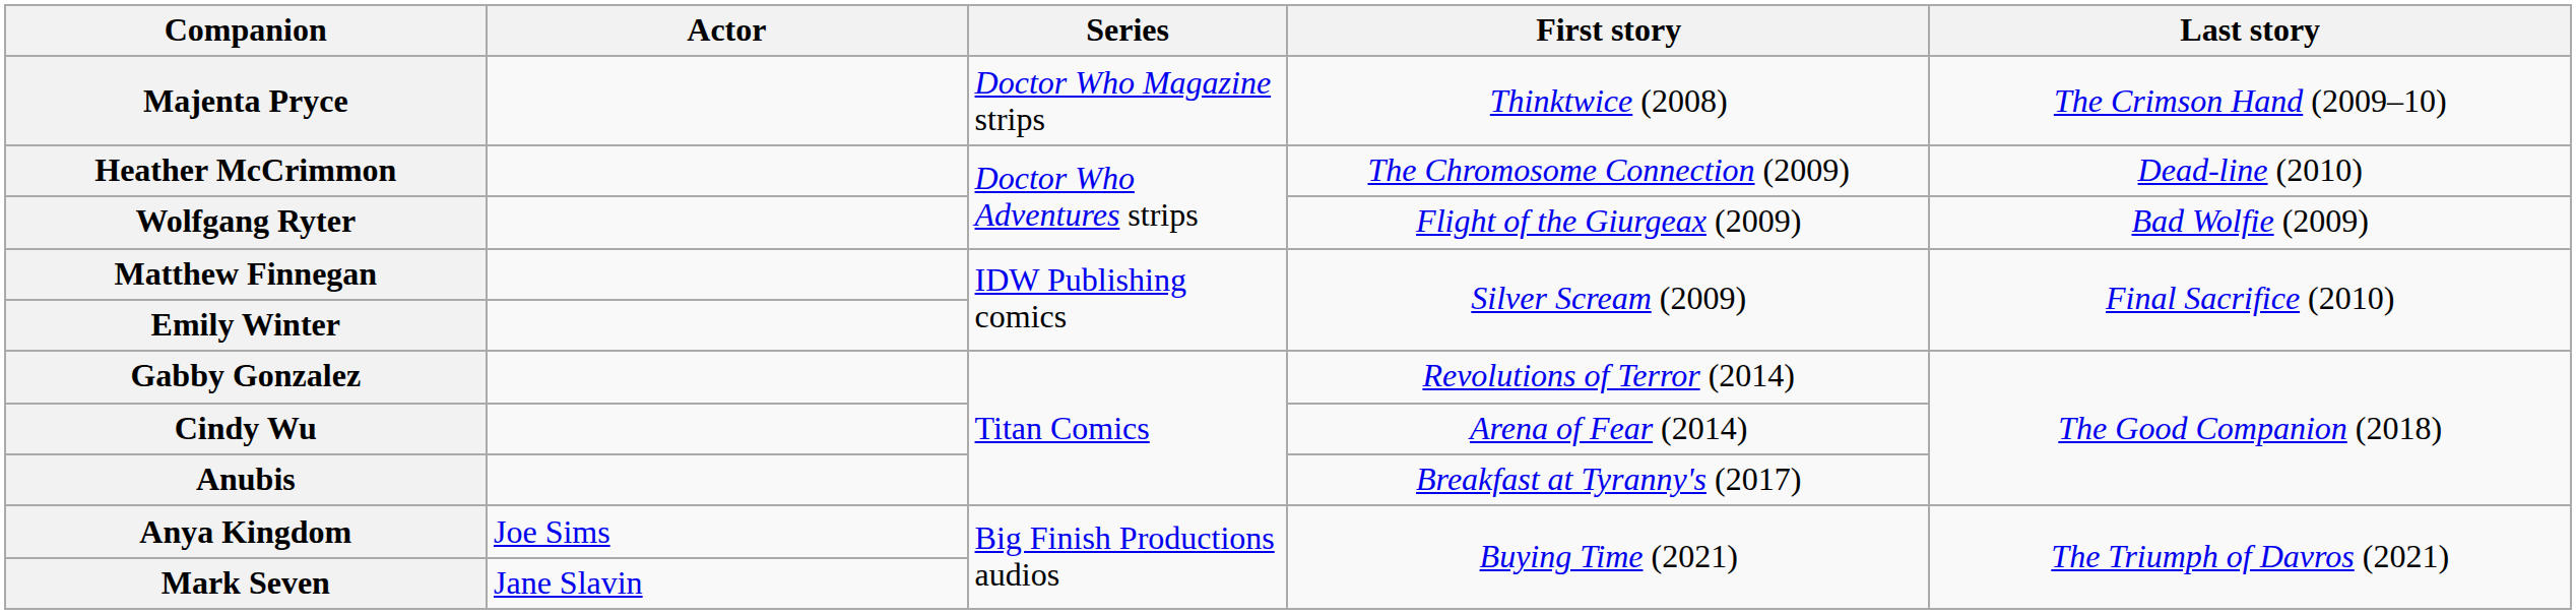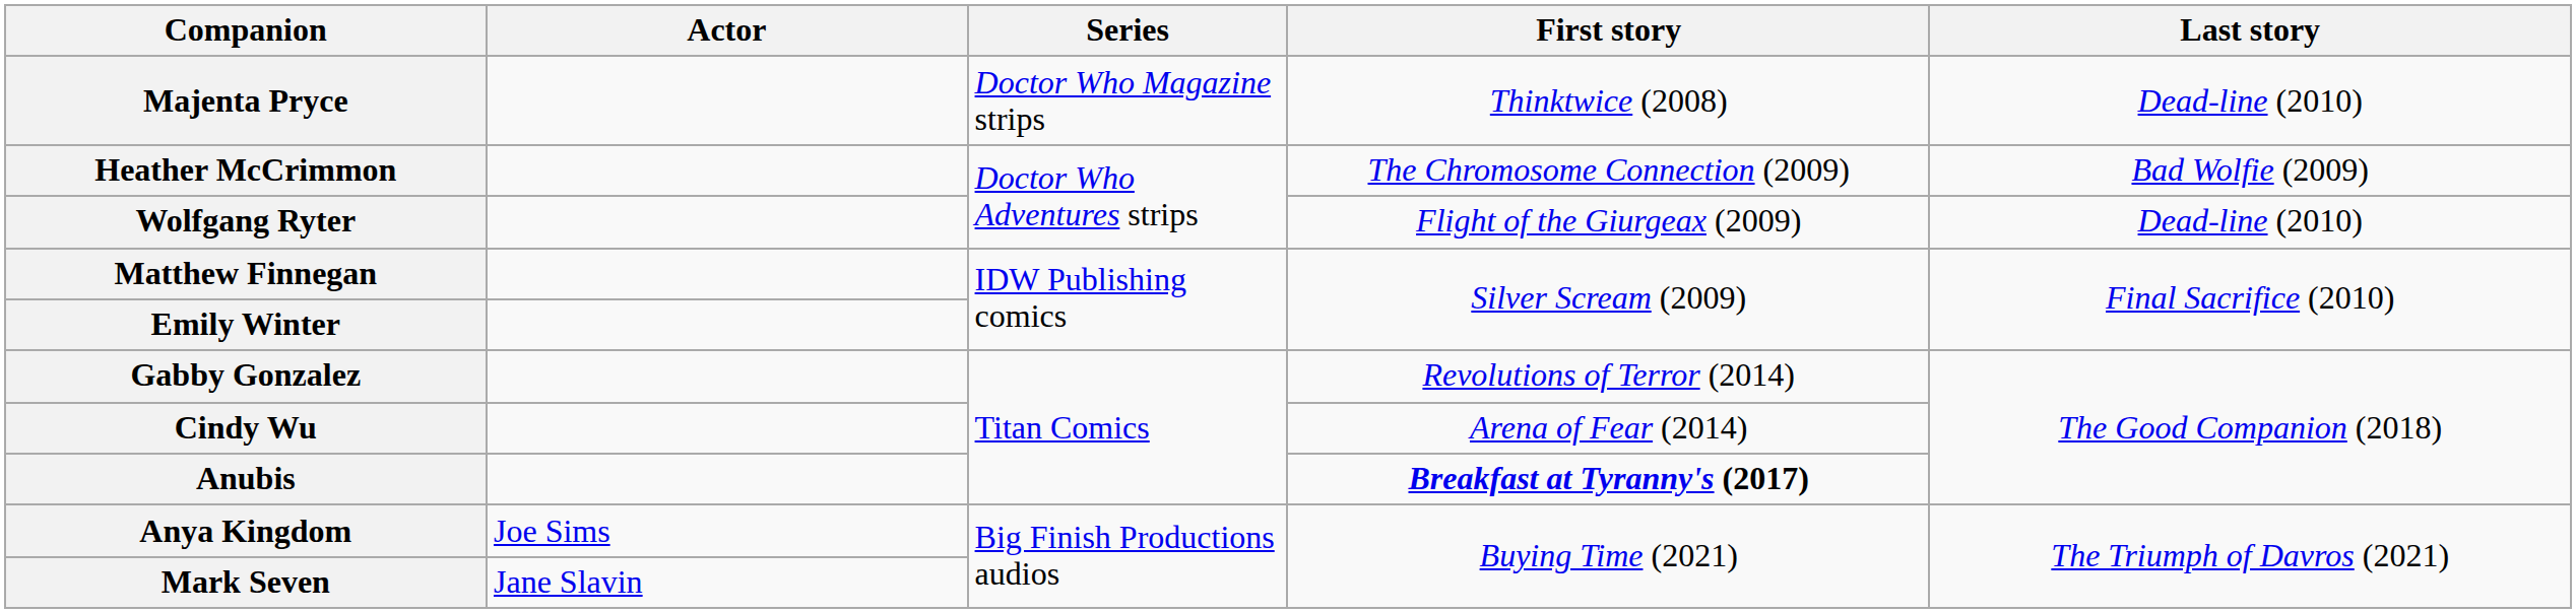 <table class="wikitable plainrowheaders" style="width:100%;">
 <tr>
 <th scope="col" style="width:15%;">Companion</th>
 <th scope="col" style="width:15%;">Actor</th>
 <th scope="col" style="width:10%;">Series</th>
 <th scope="col" style="width:20%;">First story</th>
 <th scope="col" style="width:20%;">Last story</th>
 </tr>
 <tr>
 <th scope="row">Majenta Pryce</th>
 <td></td>
 <td><em><a href='#'>Doctor Who Magazine</a></em> strips</td>
 <td align="center"><em><a href='#'>Thinktwice</a></em> (2008)</td>
-<td align="center"><em><a href='#'>The Crimson Hand</a></em> (2009–10)</td>
+<td align="center"><em><a href='#'>Dead-line</a></em> (2010)</td>
 </tr>
 <tr>
 <th scope="row">Heather McCrimmon</th>
 <td></td>
 <td rowspan="2"><em><a href='#'>Doctor Who Adventures</a></em> strips</td>
 <td align="center"><em><a href='#'>The Chromosome Connection</a></em> (2009)</td>
-<td align="center"><em><a href='#'>Dead-line</a></em> (2010)</td>
+<td align="center"><em><a href='#'>Bad Wolfie</a></em> (2009)</td>
 </tr>
 <tr>
 <th scope="row">Wolfgang Ryter</th>
 <td></td>
 <td align="center"><em><a href='#'>Flight of the Giurgeax</a></em> (2009)</td>
-<td align="center"><em><a href='#'>Bad Wolfie</a></em> (2009)</td>
+<td align="center"><em><a href='#'>Dead-line</a></em> (2010)</td>
 </tr>
 <tr>
 <th scope="row">Matthew Finnegan</th>
 <td></td>
 <td rowspan="2"><a href='#'>IDW Publishing</a> comics</td>
 <td rowspan="2" align="center"><em><a href='#'>Silver Scream</a></em> (2009)</td>
 <td rowspan="2" align="center"><em><a href='#'>Final Sacrifice</a></em> (2010)</td>
 </tr>
 <tr>
 <th scope="row">Emily Winter</th>
 <td></td>
 </tr>
 <tr>
 <th scope="row">Gabby Gonzalez</th>
 <td></td>
 <td rowspan="3"><a href='#'>Titan Comics</a></td>
 <td align="center"><em><a href='#'>Revolutions of Terror</a></em> (2014)</td>
 <td rowspan="3" align="center"><em><a href='#'>The Good Companion</a></em> (2018)</td>
 </tr>
 <tr>
 <th scope="row">Cindy Wu</th>
 <td></td>
 <td align="center"><em><a href='#'>Arena of Fear</a></em> (2014)</td>
 </tr>
 <tr>
 <th scope="row">Anubis</th>
 <td></td>
-<td align="center"><em><a href='#'>Breakfast at Tyranny's</a></em> (2017)</td>
+<td align="center"><strong><em><a href='#'>Breakfast at Tyranny's</a></em> (2017)</strong></td>
 </tr>
 <tr>
 <th scope="row">Anya Kingdom</th>
 <td><a href='#'>Joe Sims</a></td>
 <td rowspan="2"><a href='#'>Big Finish Productions</a> audios</td>
 <td rowspan="2" align="center"><em><a href='#'>Buying Time</a></em> (2021)</td>
 <td rowspan="2" align="center"><em><a href='#'>The Triumph of Davros</a></em> (2021)</td>
 </tr>
 <tr>
 <th scope="row">Mark Seven</th>
 <td><a href='#'>Jane Slavin</a></td>
 </tr>
 </table>
